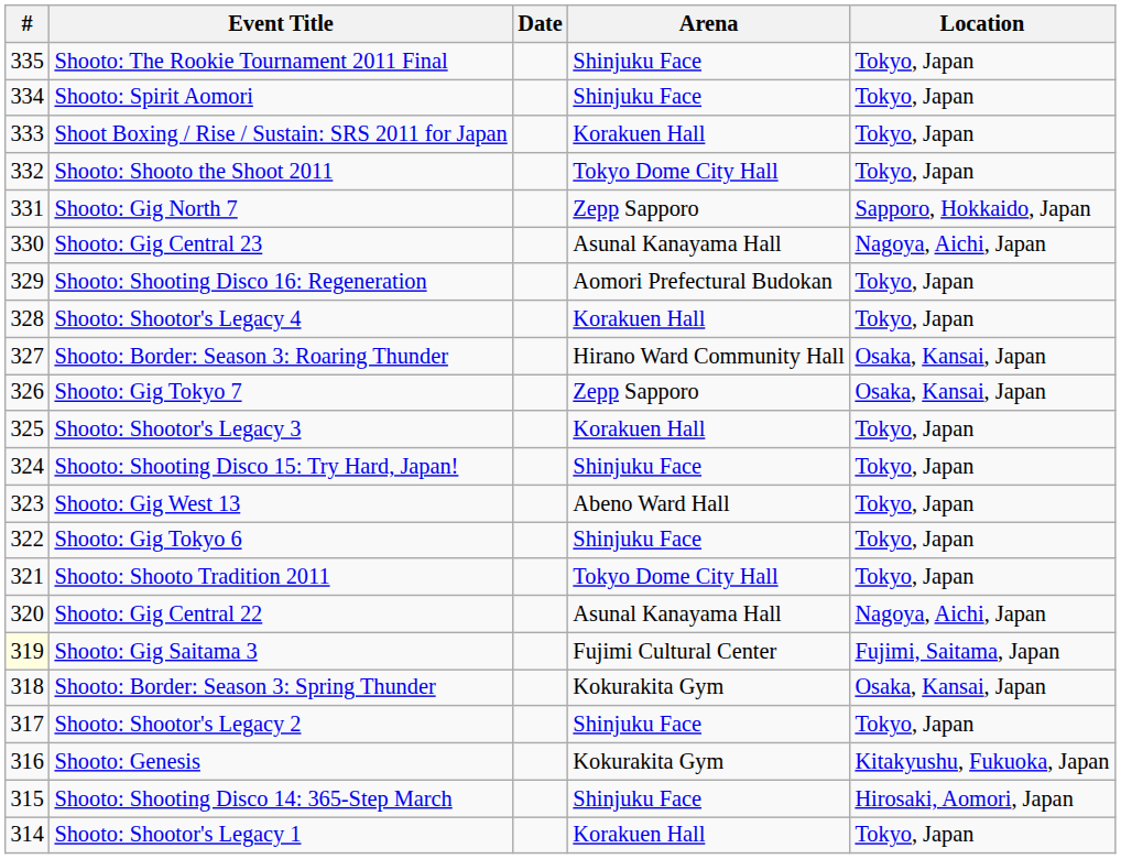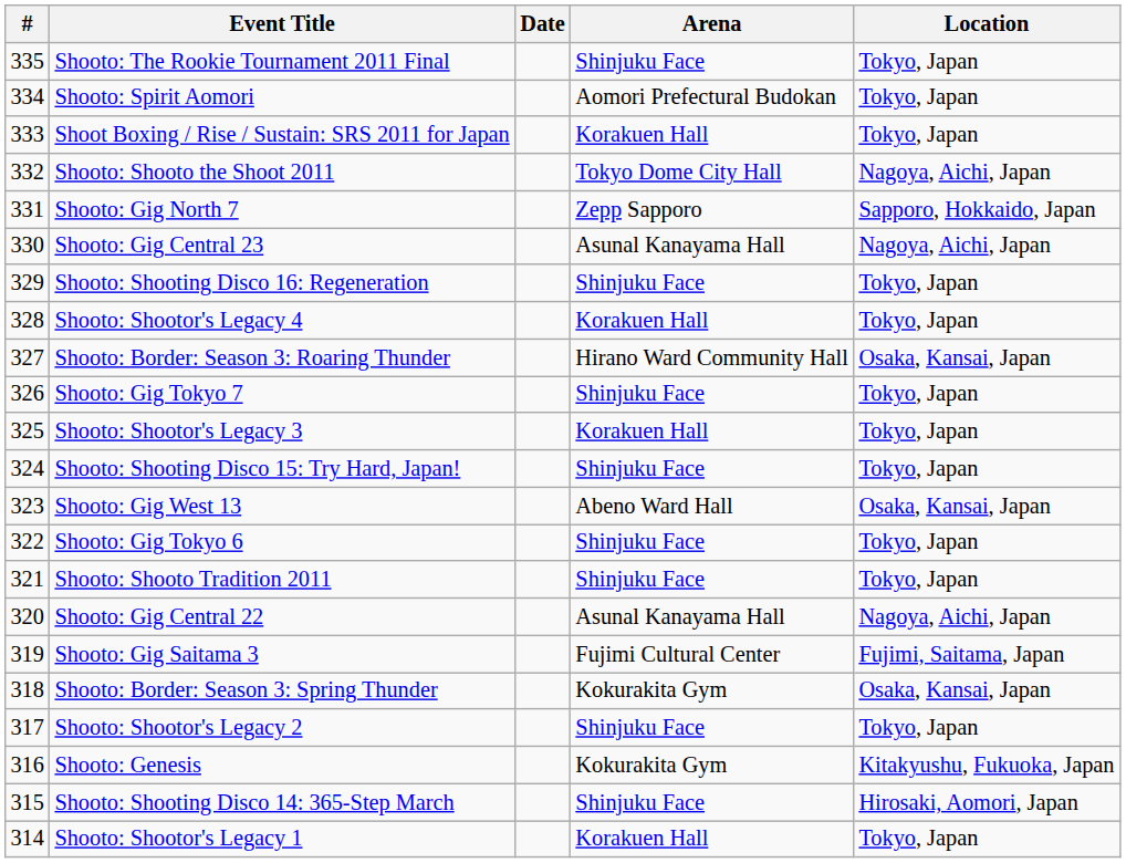 <table class="sortable wikitable succession-box" style="font-size:90%;">
 <tr>
 <th scope="col">#</th>
 <th scope="col">Event Title</th>
 <th scope="col">Date</th>
 <th scope="col">Arena</th>
 <th scope="col">Location</th>
 </tr>
 <tr>
 <td align=center>335</td>
 <td><a href='#'>Shooto: The Rookie Tournament 2011 Final</a></td>
 <td></td>
 <td><a href='#'>Shinjuku Face</a></td>
 <td><a href='#'>Tokyo</a>, Japan</td>
 </tr>
 <tr>
 <td align=center>334</td>
 <td><a href='#'>Shooto: Spirit Aomori</a></td>
 <td></td>
-<td><a href='#'>Shinjuku Face</a></td>
+<td>Aomori Prefectural Budokan</td>
 <td><a href='#'>Tokyo</a>, Japan</td>
 </tr>
 <tr>
 <td align=center>333</td>
 <td><a href='#'>Shoot Boxing / Rise / Sustain: SRS 2011 for Japan</a></td>
 <td></td>
 <td><a href='#'>Korakuen Hall</a></td>
 <td><a href='#'>Tokyo</a>, Japan</td>
 </tr>
 <tr>
 <td align=center>332</td>
 <td><a href='#'>Shooto: Shooto the Shoot 2011</a></td>
 <td></td>
 <td><a href='#'>Tokyo Dome City Hall</a></td>
-<td><a href='#'>Tokyo</a>, Japan</td>
+<td><a href='#'>Nagoya</a>, <a href='#'>Aichi</a>, Japan</td>
 </tr>
 <tr>
 <td align=center>331</td>
 <td><a href='#'>Shooto: Gig North 7</a></td>
 <td></td>
 <td><a href='#'>Zepp</a> Sapporo</td>
 <td><a href='#'>Sapporo</a>, <a href='#'>Hokkaido</a>, Japan</td>
 </tr>
 <tr>
 <td align=center>330</td>
 <td><a href='#'>Shooto: Gig Central 23</a></td>
 <td></td>
 <td>Asunal Kanayama Hall</td>
 <td><a href='#'>Nagoya</a>, <a href='#'>Aichi</a>, Japan</td>
 </tr>
 <tr>
 <td align=center>329</td>
 <td><a href='#'>Shooto: Shooting Disco 16: Regeneration</a></td>
 <td></td>
-<td>Aomori Prefectural Budokan</td>
+<td><a href='#'>Shinjuku Face</a></td>
 <td><a href='#'>Tokyo</a>, Japan</td>
 </tr>
 <tr>
 <td align=center>328</td>
 <td><a href='#'>Shooto: Shootor's Legacy 4</a></td>
 <td></td>
 <td><a href='#'>Korakuen Hall</a></td>
 <td><a href='#'>Tokyo</a>, Japan</td>
 </tr>
 <tr>
 <td align=center>327</td>
 <td><a href='#'>Shooto: Border: Season 3: Roaring Thunder</a></td>
 <td></td>
 <td>Hirano Ward Community Hall</td>
 <td><a href='#'>Osaka</a>, <a href='#'>Kansai</a>, Japan</td>
 </tr>
 <tr>
 <td align=center>326</td>
 <td><a href='#'>Shooto: Gig Tokyo 7</a></td>
 <td></td>
-<td><a href='#'>Zepp</a> Sapporo</td>
-<td><a href='#'>Osaka</a>, <a href='#'>Kansai</a>, Japan</td>
+<td><a href='#'>Shinjuku Face</a></td>
+<td><a href='#'>Tokyo</a>, Japan</td>
 </tr>
 <tr>
 <td align=center>325</td>
 <td><a href='#'>Shooto: Shootor's Legacy 3</a></td>
 <td></td>
 <td><a href='#'>Korakuen Hall</a></td>
 <td><a href='#'>Tokyo</a>, Japan</td>
 </tr>
 <tr>
 <td align=center>324</td>
 <td><a href='#'>Shooto: Shooting Disco 15: Try Hard, Japan!</a></td>
 <td></td>
 <td><a href='#'>Shinjuku Face</a></td>
 <td><a href='#'>Tokyo</a>, Japan</td>
 </tr>
 <tr>
 <td align=center>323</td>
 <td><a href='#'>Shooto: Gig West 13</a></td>
 <td></td>
 <td>Abeno Ward Hall</td>
-<td><a href='#'>Tokyo</a>, Japan</td>
+<td><a href='#'>Osaka</a>, <a href='#'>Kansai</a>, Japan</td>
 </tr>
 <tr>
 <td align=center>322</td>
 <td><a href='#'>Shooto: Gig Tokyo 6</a></td>
 <td></td>
 <td><a href='#'>Shinjuku Face</a></td>
 <td><a href='#'>Tokyo</a>, Japan</td>
 </tr>
 <tr>
 <td align=center>321</td>
 <td><a href='#'>Shooto: Shooto Tradition 2011</a></td>
 <td></td>
-<td><a href='#'>Tokyo Dome City Hall</a></td>
+<td><a href='#'>Shinjuku Face</a></td>
 <td><a href='#'>Tokyo</a>, Japan</td>
 </tr>
 <tr>
 <td align=center>320</td>
 <td><a href='#'>Shooto: Gig Central 22</a></td>
 <td></td>
 <td>Asunal Kanayama Hall</td>
 <td><a href='#'>Nagoya</a>, <a href='#'>Aichi</a>, Japan</td>
 </tr>
 <tr>
-<td align=center style="background: lightyellow;">319</td>
+<td align=center>319</td>
 <td><a href='#'>Shooto: Gig Saitama 3</a></td>
 <td></td>
 <td>Fujimi Cultural Center</td>
 <td><a href='#'>Fujimi, Saitama</a>, Japan</td>
 </tr>
 <tr>
 <td align=center>318</td>
 <td><a href='#'>Shooto: Border: Season 3: Spring Thunder</a></td>
 <td></td>
 <td>Kokurakita Gym</td>
 <td><a href='#'>Osaka</a>, <a href='#'>Kansai</a>, Japan</td>
 </tr>
 <tr>
 <td align=center>317</td>
 <td><a href='#'>Shooto: Shootor's Legacy 2</a></td>
 <td></td>
 <td><a href='#'>Shinjuku Face</a></td>
 <td><a href='#'>Tokyo</a>, Japan</td>
 </tr>
 <tr>
 <td align=center>316</td>
 <td><a href='#'>Shooto: Genesis</a></td>
 <td></td>
 <td>Kokurakita Gym</td>
 <td><a href='#'>Kitakyushu</a>, <a href='#'>Fukuoka</a>, Japan</td>
 </tr>
 <tr>
 <td align=center>315</td>
 <td><a href='#'>Shooto: Shooting Disco 14: 365-Step March</a></td>
 <td></td>
 <td><a href='#'>Shinjuku Face</a></td>
 <td><a href='#'>Hirosaki, Aomori</a>, Japan</td>
 </tr>
 <tr>
 <td align=center>314</td>
 <td><a href='#'>Shooto: Shootor's Legacy 1</a></td>
 <td></td>
 <td><a href='#'>Korakuen Hall</a></td>
 <td><a href='#'>Tokyo</a>, Japan</td>
 </tr>
 </table>
